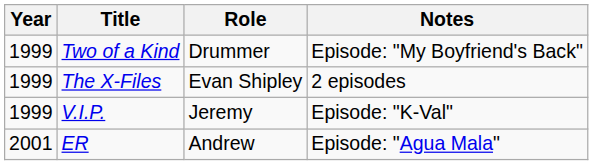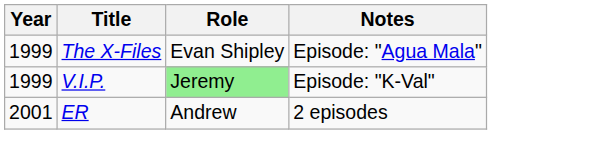 <table class="wikitable sortable">
 <tr>
 <th>Year</th>
 <th>Title</th>
 <th>Role</th>
 <th>Notes</th>
 </tr>
 <tr>
 <td>1999</td>
-<td><em><a href='#'>Two of a Kind</a></em></td>
-<td>Drummer</td>
-<td>Episode: "My Boyfriend's Back"</td>
-</tr>
-<tr>
-<td>1999</td>
 <td><em><a href='#'>The X-Files</a></em></td>
 <td>Evan Shipley</td>
-<td>2 episodes</td>
+<td>Episode: "<a href='#'>Agua Mala</a>"</td>
 </tr>
 <tr>
 <td>1999</td>
 <td><em><a href='#'>V.I.P.</a></em></td>
-<td>Jeremy</td>
+<td style="background: lightgreen;">Jeremy</td>
 <td>Episode: "K-Val"</td>
 </tr>
 <tr>
 <td>2001</td>
 <td><em><a href='#'>ER</a></em></td>
 <td>Andrew</td>
-<td>Episode: "<a href='#'>Agua Mala</a>"</td>
+<td>2 episodes</td>
 </tr>
 </table>
